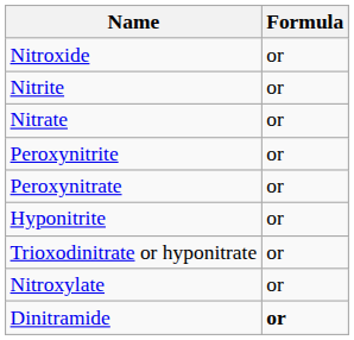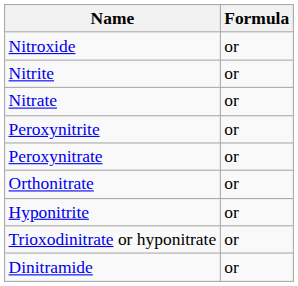 <table class="wikitable">
 <tr>
 <th>Name</th>
 <th>Formula</th>
 </tr>
 <tr>
 <td><a href='#'>Nitroxide</a></td>
 <td> or </td>
 </tr>
 <tr>
 <td><a href='#'>Nitrite</a></td>
 <td> or </td>
 </tr>
 <tr>
 <td><a href='#'>Nitrate</a></td>
 <td> or </td>
 </tr>
 <tr>
 <td><a href='#'>Peroxynitrite</a></td>
 <td> or </td>
 </tr>
 <tr>
 <td><a href='#'>Peroxynitrate</a></td>
 <td> or </td>
 </tr>
 <tr>
+<td><a href='#'>Orthonitrate</a></td>
+<td> or </td>
+</tr>
+<tr>
 <td><a href='#'>Hyponitrite</a></td>
 <td> or </td>
 </tr>
 <tr>
 <td><a href='#'>Trioxodinitrate</a> or hyponitrate</td>
 <td> or </td>
 </tr>
 <tr>
-<td><a href='#'>Nitroxylate</a></td>
+<td><a href='#'>Dinitramide</a></td>
 <td> or </td>
 </tr>
-<tr>
-<td><a href='#'>Dinitramide</a></td>
-<td><strong> or </strong></td>
-</tr>
 </table>
